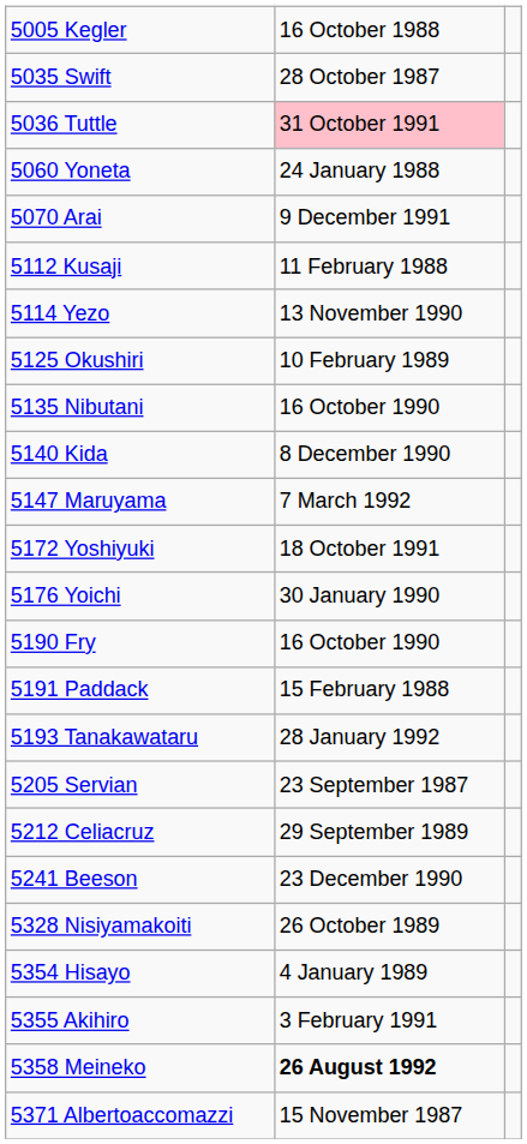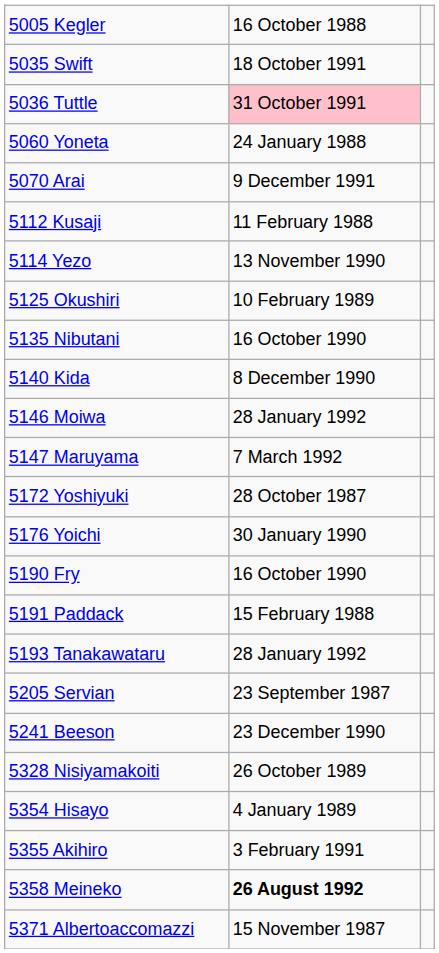 <table class="wikitable" style="font-size: 89%; float: left; width: 24em; margin-right: 1em; line-height: 1.65em">
 <tr>
 <td><a href='#'>5005 Kegler</a></td>
 <td>16 October 1988</td>
 <td><small></small> </td>
 </tr>
 <tr>
 <td><a href='#'>5035 Swift</a></td>
-<td>28 October 1987</td>
+<td>18 October 1991</td>
 <td><small></small> </td>
 </tr>
 <tr>
 <td><a href='#'>5036 Tuttle</a></td>
 <td style="background: pink;">31 October 1991</td>
 <td><small></small> </td>
 </tr>
 <tr>
 <td><a href='#'>5060 Yoneta</a></td>
 <td>24 January 1988</td>
 <td><small></small> </td>
 </tr>
 <tr>
 <td><a href='#'>5070 Arai</a></td>
 <td>9 December 1991</td>
 <td><small></small> </td>
 </tr>
 <tr>
 <td><a href='#'>5112 Kusaji</a></td>
 <td>11 February 1988</td>
 <td><small></small> </td>
 </tr>
 <tr>
 <td><a href='#'>5114 Yezo</a></td>
 <td>13 November 1990</td>
 <td><small></small> </td>
 </tr>
 <tr>
 <td><a href='#'>5125 Okushiri</a></td>
 <td>10 February 1989</td>
 <td><small></small> </td>
 </tr>
 <tr>
 <td><a href='#'>5135 Nibutani</a></td>
 <td>16 October 1990</td>
 <td><small></small> </td>
 </tr>
 <tr>
 <td><a href='#'>5140 Kida</a></td>
 <td>8 December 1990</td>
 <td><small></small> </td>
 </tr>
 <tr>
+<td><a href='#'>5146 Moiwa</a></td>
+<td>28 January 1992</td>
+<td><small></small> </td>
+</tr>
+<tr>
 <td><a href='#'>5147 Maruyama</a></td>
 <td>7 March 1992</td>
 <td><small></small> </td>
 </tr>
 <tr>
 <td><a href='#'>5172 Yoshiyuki</a></td>
-<td>18 October 1991</td>
+<td>28 October 1987</td>
 <td><small></small> </td>
 </tr>
 <tr>
 <td><a href='#'>5176 Yoichi</a></td>
 <td>30 January 1990</td>
 <td><small></small> </td>
 </tr>
 <tr>
 <td><a href='#'>5190 Fry</a></td>
 <td>16 October 1990</td>
 <td><small></small> </td>
 </tr>
 <tr>
 <td><a href='#'>5191 Paddack</a></td>
 <td>15 February 1988</td>
 <td><small></small> </td>
 </tr>
 <tr>
 <td><a href='#'>5193 Tanakawataru</a></td>
 <td>28 January 1992</td>
 <td><small></small> </td>
 </tr>
 <tr>
 <td><a href='#'>5205 Servian</a></td>
 <td>23 September 1987</td>
-<td><small></small> </td>
-</tr>
-<tr>
-<td><a href='#'>5212 Celiacruz</a></td>
-<td>29 September 1989</td>
 <td><small></small> </td>
 </tr>
 <tr>
 <td><a href='#'>5241 Beeson</a></td>
 <td>23 December 1990</td>
 <td><small></small> </td>
 </tr>
 <tr>
 <td><a href='#'>5328 Nisiyamakoiti</a></td>
 <td>26 October 1989</td>
 <td><small></small> </td>
 </tr>
 <tr>
 <td><a href='#'>5354 Hisayo</a></td>
 <td>4 January 1989</td>
 <td><small></small> </td>
 </tr>
 <tr>
 <td><a href='#'>5355 Akihiro</a></td>
 <td>3 February 1991</td>
 <td><small></small> </td>
 </tr>
 <tr>
 <td><a href='#'>5358 Meineko</a></td>
 <td><strong>26 August 1992</strong></td>
 <td><small></small> </td>
 </tr>
 <tr>
 <td><a href='#'>5371 Albertoaccomazzi</a></td>
 <td>15 November 1987</td>
 <td><small></small> </td>
 </tr>
 </table>
